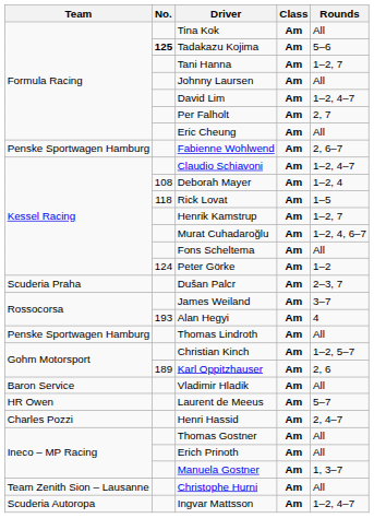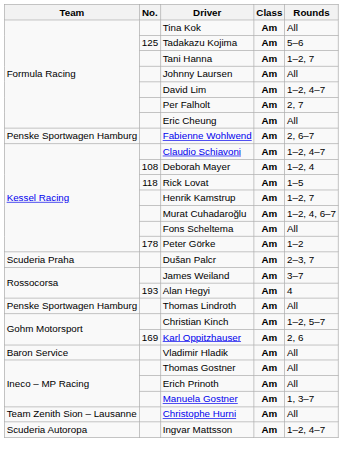 <table class="wikitable" style="font-size:90%;">
 <tr>
 <th>Team</th>
 <th>No.</th>
 <th>Driver</th>
 <th>Class</th>
 <th>Rounds</th>
 </tr>
 <tr>
 <td rowspan=7> Formula Racing</td>
 <td align=center></td>
 <td> Tina Kok</td>
 <td align=center><strong><span>Am</span></strong></td>
 <td>All</td>
 </tr>
 <tr>
-<td align=center><strong>125</strong></td>
+<td align=center>125</td>
 <td> Tadakazu Kojima</td>
 <td align=center><strong><span>Am</span></strong></td>
 <td>5–6</td>
 </tr>
 <tr>
 <td align=center></td>
 <td> Tani Hanna</td>
 <td align=center><strong><span>Am</span></strong></td>
 <td>1–2, 7</td>
 </tr>
 <tr>
 <td align=center></td>
 <td> Johnny Laursen</td>
 <td align=center><strong><span>Am</span></strong></td>
 <td>All</td>
 </tr>
 <tr>
 <td align=center></td>
 <td> David Lim</td>
 <td align=center><strong><span>Am</span></strong></td>
 <td>1–2, 4–7</td>
 </tr>
 <tr>
 <td align=center></td>
 <td> Per Falholt</td>
 <td align=center><strong><span>Am</span></strong></td>
 <td>2, 7</td>
 </tr>
 <tr>
 <td align=center></td>
 <td> Eric Cheung</td>
 <td align=center><strong><span>Am</span></strong></td>
 <td>All</td>
 </tr>
 <tr>
 <td> Penske Sportwagen Hamburg</td>
 <td align=center></td>
 <td> <a href='#'>Fabienne Wohlwend</a></td>
 <td align=center><strong><span>Am</span></strong></td>
 <td>2, 6–7</td>
 </tr>
 <tr>
 <td rowspan=7> <a href='#'>Kessel Racing</a></td>
 <td align=center></td>
 <td> <a href='#'>Claudio Schiavoni</a></td>
 <td align=center><strong><span>Am</span></strong></td>
 <td>1–2, 4–7</td>
 </tr>
 <tr>
 <td align=center>108</td>
 <td> Deborah Mayer</td>
 <td align=center><strong><span>Am</span></strong></td>
 <td>1–2, 4</td>
 </tr>
 <tr>
 <td align=center>118</td>
 <td> Rick Lovat</td>
 <td align=center><strong><span>Am</span></strong></td>
 <td>1–5</td>
 </tr>
 <tr>
 <td align=center></td>
 <td> Henrik Kamstrup</td>
 <td align=center><strong><span>Am</span></strong></td>
 <td>1–2, 7</td>
 </tr>
 <tr>
 <td align=center></td>
 <td> Murat Cuhadaroğlu</td>
 <td align=center><strong><span>Am</span></strong></td>
 <td>1–2, 4, 6–7</td>
 </tr>
 <tr>
 <td align=center></td>
 <td> Fons Scheltema</td>
 <td align=center><strong><span>Am</span></strong></td>
 <td>All</td>
 </tr>
 <tr>
-<td align=center>124</td>
+<td align=center>178</td>
 <td> Peter Görke</td>
 <td align=center><strong><span>Am</span></strong></td>
 <td>1–2</td>
 </tr>
 <tr>
 <td> Scuderia Praha</td>
 <td align=center></td>
 <td> Dušan Palcr</td>
 <td align=center><strong><span>Am</span></strong></td>
 <td>2–3, 7</td>
 </tr>
 <tr>
 <td rowspan=2> Rossocorsa</td>
 <td align=center></td>
 <td> James Weiland</td>
 <td align=center><strong><span>Am</span></strong></td>
 <td>3–7</td>
 </tr>
 <tr>
 <td align=center>193</td>
 <td> Alan Hegyi</td>
 <td align=center><strong><span>Am</span></strong></td>
 <td>4</td>
 </tr>
 <tr>
 <td> Penske Sportwagen Hamburg</td>
 <td align=center></td>
 <td> Thomas Lindroth</td>
 <td align=center><strong><span>Am</span></strong></td>
 <td>All</td>
 </tr>
 <tr>
 <td rowspan=2> Gohm Motorsport</td>
 <td align=center></td>
 <td> Christian Kinch</td>
 <td align=center><strong><span>Am</span></strong></td>
 <td>1–2, 5–7</td>
 </tr>
 <tr>
-<td align=center>189</td>
+<td align=center>169</td>
 <td> <a href='#'>Karl Oppitzhauser</a></td>
 <td align=center><strong><span>Am</span></strong></td>
 <td>2, 6</td>
 </tr>
 <tr>
 <td> Baron Service</td>
 <td align=center></td>
 <td> Vladimir Hladik</td>
 <td align=center><strong><span>Am</span></strong></td>
 <td>All</td>
-</tr>
-<tr>
-<td> HR Owen</td>
-<td align=center></td>
-<td> Laurent de Meeus</td>
-<td align=center><strong><span>Am</span></strong></td>
-<td>5–7</td>
-</tr>
-<tr>
-<td> Charles Pozzi</td>
-<td align=center></td>
-<td> Henri Hassid</td>
-<td align=center><strong><span>Am</span></strong></td>
-<td>2, 4–7</td>
 </tr>
 <tr>
 <td rowspan=3> Ineco – MP Racing</td>
 <td align=center></td>
 <td> Thomas Gostner</td>
 <td align=center><strong><span>Am</span></strong></td>
 <td>All</td>
 </tr>
 <tr>
 <td align=center></td>
 <td> Erich Prinoth</td>
 <td align=center><strong><span>Am</span></strong></td>
 <td>All</td>
 </tr>
 <tr>
 <td align=center></td>
 <td> <a href='#'>Manuela Gostner</a></td>
 <td align=center><strong><span>Am</span></strong></td>
 <td>1, 3–7</td>
 </tr>
 <tr>
 <td> Team Zenith Sion – Lausanne</td>
 <td align=center></td>
 <td> <a href='#'>Christophe Hurni</a></td>
 <td align=center><strong><span>Am</span></strong></td>
 <td>All</td>
 </tr>
 <tr>
 <td> Scuderia Autoropa</td>
 <td align=center></td>
 <td> Ingvar Mattsson</td>
 <td align=center><strong><span>Am</span></strong></td>
 <td>1–2, 4–7</td>
 </tr>
 </table>
